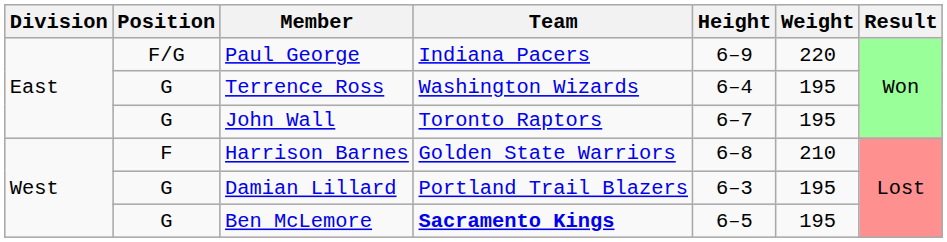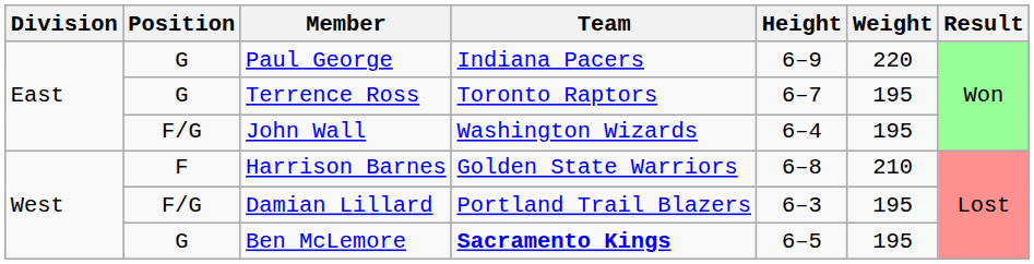 <table class = "wikitable">
 <tr>
 <th>Division</th>
 <th>Position</th>
 <th>Member</th>
 <th>Team</th>
 <th>Height</th>
 <th>Weight</th>
 <th>Result</th>
 </tr>
 <tr>
 <td rowspan="3">East</td>
-<td style="text-align:center">F/G</td>
+<td style="text-align:center">G</td>
 <td><a href='#'>Paul George</a></td>
 <td><a href='#'>Indiana Pacers</a></td>
 <td align=center>6–9</td>
 <td align=center>220</td>
 <td rowspan="3;" style="text-align:center; background: #99FF99;">Won</td>
 </tr>
 <tr>
 <td style="text-align:center">G</td>
 <td><a href='#'>Terrence Ross</a></td>
-<td><a href='#'>Washington Wizards</a></td>
-<td align=center>6–4</td>
+<td><a href='#'>Toronto Raptors</a></td>
+<td align=center>6–7</td>
 <td align=center>195</td>
 </tr>
 <tr>
-<td style="text-align:center">G</td>
+<td style="text-align:center">F/G</td>
 <td><a href='#'>John Wall</a></td>
-<td><a href='#'>Toronto Raptors</a></td>
-<td align=center>6–7</td>
+<td><a href='#'>Washington Wizards</a></td>
+<td align=center>6–4</td>
 <td align=center>195</td>
 </tr>
 <tr>
 <td rowspan="3">West</td>
 <td style="text-align:center">F</td>
 <td><a href='#'>Harrison Barnes</a></td>
 <td><a href='#'>Golden State Warriors</a></td>
 <td align=center>6–8</td>
 <td align=center>210</td>
 <td rowspan="3;" style="text-align:center; background: #ff9090;">Lost</td>
 </tr>
 <tr>
-<td style="text-align:center">G</td>
+<td style="text-align:center">F/G</td>
 <td><a href='#'>Damian Lillard</a></td>
 <td><a href='#'>Portland Trail Blazers</a></td>
 <td align=center>6–3</td>
 <td align=center>195</td>
 </tr>
 <tr>
 <td style="text-align:center">G</td>
 <td><a href='#'>Ben McLemore</a></td>
 <td><strong><a href='#'>Sacramento Kings</a></strong></td>
 <td align=center>6–5</td>
 <td align=center>195</td>
 </tr>
 </table>
